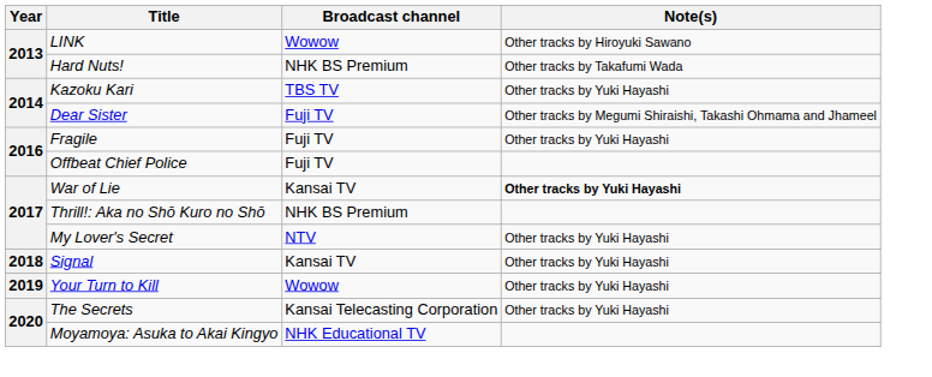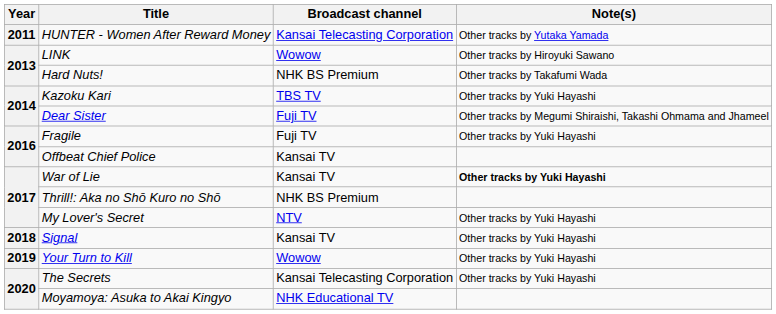 <table class="wikitable sortable">
 <tr>
 <th>Year</th>
 <th>Title</th>
 <th>Broadcast channel</th>
 <th class="unsortable">Note(s)</th>
+</tr>
+<tr>
+<th>2011</th>
+<td><em>HUNTER - Women After Reward Money</em></td>
+<td><a href='#'>Kansai Telecasting Corporation</a></td>
+<td><small>Other tracks by <a href='#'>Yutaka Yamada</a></small></td>
 </tr>
 <tr>
 <th rowspan="2">2013</th>
 <td><em>LINK</em></td>
 <td><a href='#'>Wowow</a></td>
 <td><small>Other tracks by Hiroyuki Sawano</small></td>
 </tr>
 <tr>
 <td><em>Hard Nuts!</em></td>
 <td>NHK BS Premium</td>
 <td><small>Other tracks by Takafumi Wada</small></td>
 </tr>
 <tr>
 <th rowspan="2">2014</th>
 <td><em>Kazoku Kari</em></td>
 <td><a href='#'>TBS TV</a></td>
 <td><small>Other tracks by Yuki Hayashi</small></td>
 </tr>
 <tr>
 <td><em><a href='#'>Dear Sister</a></em></td>
 <td><a href='#'>Fuji TV</a></td>
 <td><small>Other tracks by Megumi Shiraishi, Takashi Ohmama and Jhameel</small></td>
 </tr>
 <tr>
 <th rowspan="2">2016</th>
 <td><em>Fragile</em></td>
 <td>Fuji TV</td>
 <td><small>Other tracks by Yuki Hayashi</small></td>
 </tr>
 <tr>
 <td><em>Offbeat Chief Police</em></td>
-<td>Fuji TV</td>
+<td>Kansai TV</td>
 <td></td>
 </tr>
 <tr>
 <th rowspan="3">2017</th>
 <td><em>War of Lie</em></td>
 <td>Kansai TV</td>
 <td><strong><small>Other tracks by Yuki Hayashi</small></strong></td>
 </tr>
 <tr>
 <td><em>Thrill!: Aka no Shō Kuro no Shō</em></td>
 <td>NHK BS Premium</td>
 <td></td>
 </tr>
 <tr>
 <td><em>My Lover's Secret</em></td>
 <td><a href='#'>NTV</a></td>
 <td><small>Other tracks by Yuki Hayashi</small></td>
 </tr>
 <tr>
 <th>2018</th>
 <td><em><a href='#'>Signal</a></em></td>
 <td>Kansai TV</td>
 <td><small>Other tracks by Yuki Hayashi</small></td>
 </tr>
 <tr>
 <th>2019</th>
 <td><em><a href='#'>Your Turn to Kill</a></em></td>
 <td><a href='#'>Wowow</a></td>
 <td><small>Other tracks by Yuki Hayashi</small></td>
 </tr>
 <tr>
 <th rowspan="2">2020</th>
 <td><em>The Secrets</em></td>
 <td>Kansai Telecasting Corporation</td>
 <td><small>Other tracks by Yuki Hayashi</small></td>
 </tr>
 <tr>
 <td><em>Moyamoya: Asuka to Akai Kingyo</em></td>
 <td><a href='#'>NHK Educational TV</a></td>
 <td></td>
 </tr>
 </table>
